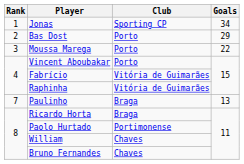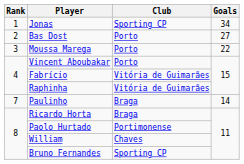 <table class="wikitable" style="text-align:center;">
 <tr>
 <th>Rank</th>
 <th>Player</th>
 <th>Club</th>
 <th>Goals</th>
 </tr>
 <tr>
 <td>1</td>
 <td align=left> <a href='#'>Jonas</a></td>
 <td align=left><a href='#'>Sporting CP</a></td>
 <td>34</td>
 </tr>
 <tr>
 <td>2</td>
 <td align=left> <a href='#'>Bas Dost</a></td>
 <td align=left><a href='#'>Porto</a></td>
-<td>29</td>
+<td>27</td>
 </tr>
 <tr>
 <td>3</td>
 <td align=left> <a href='#'>Moussa Marega</a></td>
 <td align=left><a href='#'>Porto</a></td>
 <td>22</td>
 </tr>
 <tr>
 <td rowspan=3>4</td>
 <td align=left> <a href='#'>Vincent Aboubakar</a></td>
 <td align=left><a href='#'>Porto</a></td>
 <td rowspan=3>15</td>
 </tr>
 <tr>
 <td align=left> <a href='#'>Fabrício</a></td>
 <td align=left><a href='#'>Vitória de Guimarães</a></td>
 </tr>
 <tr>
 <td align=left> <a href='#'>Raphinha</a></td>
 <td align=left><a href='#'>Vitória de Guimarães</a></td>
 </tr>
 <tr>
 <td>7</td>
 <td align=left> <a href='#'>Paulinho</a></td>
 <td align=left><a href='#'>Braga</a></td>
-<td>13</td>
+<td>14</td>
 </tr>
 <tr>
 <td rowspan=4>8</td>
 <td align=left> <a href='#'>Ricardo Horta</a></td>
 <td align=left><a href='#'>Braga</a></td>
 <td rowspan=4>11</td>
 </tr>
 <tr>
 <td align=left> <a href='#'>Paolo Hurtado</a></td>
 <td align=left><a href='#'>Portimonense</a></td>
 </tr>
 <tr>
 <td align=left> <a href='#'>William</a></td>
 <td align=left><a href='#'>Chaves</a></td>
 </tr>
 <tr>
 <td align=left> <a href='#'>Bruno Fernandes</a></td>
-<td align=left><a href='#'>Chaves</a></td>
+<td align=left><a href='#'>Sporting CP</a></td>
 </tr>
 </table>
